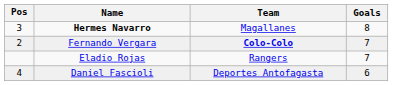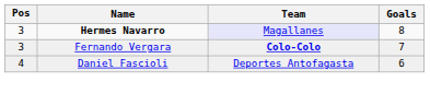 <table class="wikitable" style="font-size:95%; text-align:center;">
 <tr>
 <th width="30">Pos　</th>
 <th width="205">Name</th>
 <th width="205">Team</th>
 <th width="50">Goals</th>
 </tr>
 <tr>
 <td>3</td>
 <td> <strong>Hermes Navarro</strong></td>
-<td><a href='#'>Magallanes</a></td>
+<td style="background: lavender;"><a href='#'>Magallanes</a></td>
 <td>8</td>
 </tr>
 <tr bgcolor="#F0F0F0">
-<td>2</td>
+<td>3</td>
 <td> <a href='#'>Fernando Vergara</a></td>
 <td><strong><a href='#'>Colo-Colo</a></strong></td>
-<td>7</td>
-</tr>
-<tr>
-<td></td>
-<td> <a href='#'>Eladio Rojas</a></td>
-<td><a href='#'>Rangers</a></td>
 <td>7</td>
 </tr>
 <tr bgcolor="#F0F0F0">
 <td>4</td>
 <td> <a href='#'>Daniel Fascioli</a></td>
 <td><a href='#'>Deportes Antofagasta</a></td>
 <td>6</td>
 </tr>
 </table>
